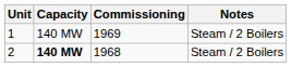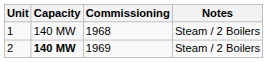 <table class="sortable wikitable">
 <tr>
 <th>Unit</th>
 <th>Capacity</th>
 <th>Commissioning</th>
 <th>Notes</th>
 </tr>
 <tr>
 <td>1</td>
 <td>140 MW</td>
-<td>1969</td>
+<td>1968</td>
 <td>Steam / 2 Boilers</td>
 </tr>
 <tr>
 <td>2</td>
 <td><strong>140 MW</strong></td>
-<td>1968</td>
+<td>1969</td>
 <td>Steam / 2 Boilers</td>
 </tr>
 </table>
